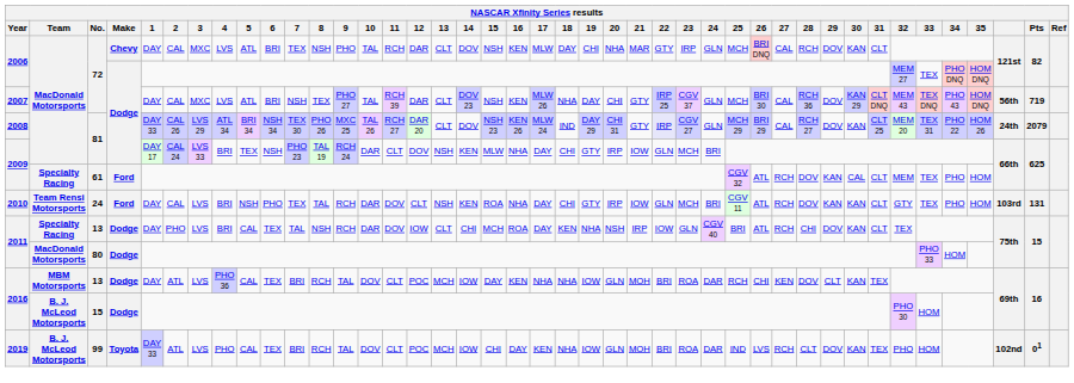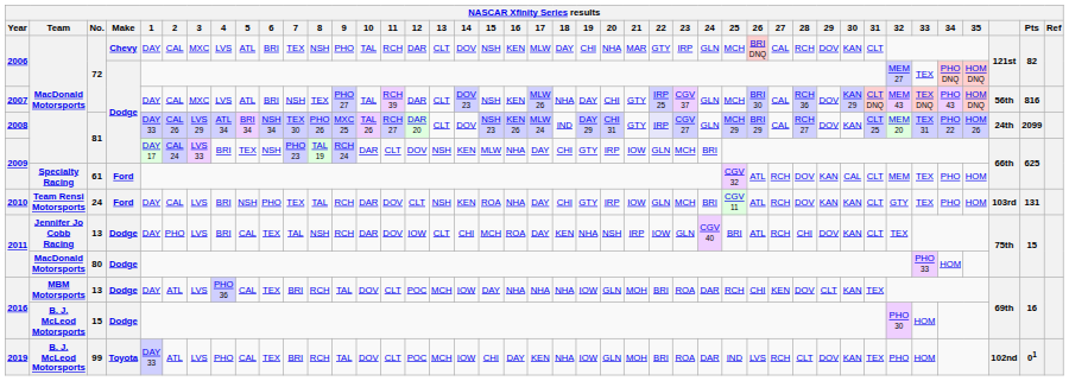 <table class="wikitable" style="text-align:center; font-size:75%">
 <tr>
 <th colspan=42><a href='#'>NASCAR Xfinity Series</a> results</th>
 </tr>
 <tr>
 <th>Year</th>
 <th>Team</th>
 <th>No.</th>
 <th>Make</th>
 <th>1</th>
 <th>2</th>
 <th>3</th>
 <th>4</th>
 <th>5</th>
 <th>6</th>
 <th>7</th>
 <th>8</th>
 <th>9</th>
 <th>10</th>
 <th>11</th>
 <th>12</th>
 <th>13</th>
 <th>14</th>
 <th>15</th>
 <th>16</th>
 <th>17</th>
 <th>18</th>
 <th>19</th>
 <th>20</th>
 <th>21</th>
 <th>22</th>
 <th>23</th>
 <th>24</th>
 <th>25</th>
 <th>26</th>
 <th>27</th>
 <th>28</th>
 <th>29</th>
 <th>30</th>
 <th>31</th>
 <th>32</th>
 <th>33</th>
 <th>34</th>
 <th>35</th>
 <th></th>
 <th>Pts</th>
 <th>Ref</th>
 </tr>
 <tr>
 <th rowspan=2><a href='#'>2006</a></th>
 <th rowspan=5><a href='#'>MacDonald Motorsports</a></th>
 <th rowspan=3>72</th>
 <th><a href='#'>Chevy</a></th>
 <td><a href='#'>DAY</a></td>
 <td><a href='#'>CAL</a></td>
 <td><a href='#'>MXC</a></td>
 <td><a href='#'>LVS</a></td>
 <td><a href='#'>ATL</a></td>
 <td><a href='#'>BRI</a></td>
 <td><a href='#'>TEX</a></td>
 <td><a href='#'>NSH</a></td>
 <td><a href='#'>PHO</a></td>
 <td><a href='#'>TAL</a></td>
 <td><a href='#'>RCH</a></td>
 <td><a href='#'>DAR</a></td>
 <td><a href='#'>CLT</a></td>
 <td><a href='#'>DOV</a></td>
 <td><a href='#'>NSH</a></td>
 <td><a href='#'>KEN</a></td>
 <td><a href='#'>MLW</a></td>
 <td><a href='#'>DAY</a></td>
 <td><a href='#'>CHI</a></td>
 <td><a href='#'>NHA</a></td>
 <td><a href='#'>MAR</a></td>
 <td><a href='#'>GTY</a></td>
 <td><a href='#'>IRP</a></td>
 <td><a href='#'>GLN</a></td>
 <td><a href='#'>MCH</a></td>
 <td style="background:#FFCFCF;"><a href='#'>BRI</a><br><small>DNQ</small></td>
 <td><a href='#'>CAL</a></td>
 <td><a href='#'>RCH</a></td>
 <td><a href='#'>DOV</a></td>
 <td><a href='#'>KAN</a></td>
 <td><a href='#'>CLT</a></td>
 <td colspan=4></td>
 <th rowspan=2>121st</th>
 <th rowspan=2>82</th>
 <th rowspan=2></th>
 </tr>
 <tr>
 <th rowspan=4><a href='#'>Dodge</a></th>
 <td colspan=31></td>
 <td style="background:#CFCFFF;"><a href='#'>MEM</a><br><small>27</small></td>
 <td><a href='#'>TEX</a></td>
 <td style="background:#FFCFCF;"><a href='#'>PHO</a><br><small>DNQ</small></td>
 <td style="background:#FFCFCF;"><a href='#'>HOM</a><br><small>DNQ</small></td>
 </tr>
 <tr>
 <th><a href='#'>2007</a></th>
 <td><a href='#'>DAY</a></td>
 <td><a href='#'>CAL</a></td>
 <td><a href='#'>MXC</a></td>
 <td><a href='#'>LVS</a></td>
 <td><a href='#'>ATL</a></td>
 <td><a href='#'>BRI</a></td>
 <td><a href='#'>NSH</a></td>
 <td><a href='#'>TEX</a></td>
 <td style="background:#CFCFFF;"><a href='#'>PHO</a><br><small>27</small></td>
 <td><a href='#'>TAL</a></td>
 <td style="background:#EFCFFF;"><a href='#'>RCH</a><br><small>39</small></td>
 <td><a href='#'>DAR</a></td>
 <td><a href='#'>CLT</a></td>
 <td style="background:#CFCFFF;"><a href='#'>DOV</a><br><small>23</small></td>
 <td><a href='#'>NSH</a></td>
 <td><a href='#'>KEN</a></td>
 <td style="background:#CFCFFF;"><a href='#'>MLW</a><br><small>26</small></td>
 <td><a href='#'>NHA</a></td>
 <td><a href='#'>DAY</a></td>
 <td><a href='#'>CHI</a></td>
 <td><a href='#'>GTY</a></td>
 <td style="background:#CFCFFF;"><a href='#'>IRP</a><br><small>25</small></td>
 <td style="background:#EFCFFF;"><a href='#'>CGV</a><br><small>37</small></td>
 <td><a href='#'>GLN</a></td>
 <td><a href='#'>MCH</a></td>
 <td style="background:#CFCFFF;"><a href='#'>BRI</a><br><small>30</small></td>
 <td><a href='#'>CAL</a></td>
 <td style="background:#CFCFFF;"><a href='#'>RCH</a><br><small>36</small></td>
 <td><a href='#'>DOV</a></td>
 <td style="background:#CFCFFF;"><a href='#'>KAN</a><br><small>29</small></td>
 <td style="background:#FFCFCF;"><a href='#'>CLT</a><br><small>DNQ</small></td>
 <td style="background:#EFCFFF;"><a href='#'>MEM</a><br><small>43</small></td>
 <td style="background:#FFCFCF;"><a href='#'>TEX</a><br><small>DNQ</small></td>
 <td style="background:#EFCFFF;"><a href='#'>PHO</a><br><small>43</small></td>
 <td style="background:#FFCFCF;"><a href='#'>HOM</a><br><small>DNQ</small></td>
 <th>56th</th>
-<th>719</th>
+<th>816</th>
 <th></th>
 </tr>
 <tr>
 <th><a href='#'>2008</a></th>
 <th rowspan=2>81</th>
 <td style="background:#CFCFFF;"><a href='#'>DAY</a><br><small>33</small></td>
 <td style="background:#CFCFFF;"><a href='#'>CAL</a><br><small>26</small></td>
 <td style="background:#CFCFFF;"><a href='#'>LVS</a><br><small>29</small></td>
 <td style="background:#CFCFFF;"><a href='#'>ATL</a><br><small>34</small></td>
 <td style="background:#EFCFFF;"><a href='#'>BRI</a><br><small>34</small></td>
 <td style="background:#CFCFFF;"><a href='#'>NSH</a><br><small>34</small></td>
 <td style="background:#CFCFFF;"><a href='#'>TEX</a><br><small>30</small></td>
 <td style="background:#CFCFFF;"><a href='#'>PHO</a><br><small>26</small></td>
 <td style="background:#CFCFFF;"><a href='#'>MXC</a><br><small>25</small></td>
 <td style="background:#EFCFFF;"><a href='#'>TAL</a><br><small>26</small></td>
 <td style="background:#CFCFFF;"><a href='#'>RCH</a><br><small>27</small></td>
 <td style="background:#DFFFDF;"><a href='#'>DAR</a><br><small>20</small></td>
 <td><a href='#'>CLT</a></td>
 <td><a href='#'>DOV</a></td>
 <td style="background:#CFCFFF;"><a href='#'>NSH</a><br><small>23</small></td>
 <td style="background:#CFCFFF;"><a href='#'>KEN</a><br><small>26</small></td>
 <td style="background:#CFCFFF;"><a href='#'>MLW</a><br><small>24</small></td>
 <td><a href='#'>IND</a></td>
 <td style="background:#CFCFFF;"><a href='#'>DAY</a><br><small>29</small></td>
 <td style="background:#CFCFFF;"><a href='#'>CHI</a><br><small>31</small></td>
 <td><a href='#'>GTY</a></td>
 <td style="background: lavender;"><a href='#'>IRP</a></td>
 <td style="background:#CFCFFF;"><a href='#'>CGV</a><br><small>27</small></td>
 <td><a href='#'>GLN</a></td>
 <td style="background:#CFCFFF;"><a href='#'>MCH</a><br><small>29</small></td>
 <td style="background:#CFCFFF;"><a href='#'>BRI</a><br><small>29</small></td>
 <td><a href='#'>CAL</a></td>
 <td style="background:#CFCFFF;"><a href='#'>RCH</a><br><small>27</small></td>
 <td><a href='#'>DOV</a></td>
 <td><a href='#'>KAN</a></td>
 <td style="background:#CFCFFF;"><a href='#'>CLT</a><br><small>25</small></td>
 <td style="background:#DFFFDF;"><a href='#'>MEM</a><br><small>20</small></td>
 <td style="background:#CFCFFF;"><a href='#'>TEX</a><br><small>31</small></td>
 <td style="background:#CFCFFF;"><a href='#'>PHO</a><br><small>22</small></td>
 <td style="background:#CFCFFF;"><a href='#'>HOM</a><br><small>26</small></td>
 <th>24th</th>
-<th>2079</th>
+<th>2099</th>
 <th></th>
 </tr>
 <tr>
 <th rowspan=2><a href='#'>2009</a></th>
 <td style="background:#DFFFDF;"><a href='#'>DAY</a><br><small>17</small></td>
 <td style="background:#CFCFFF;"><a href='#'>CAL</a><br><small>24</small></td>
 <td style="background:#EFCFFF;"><a href='#'>LVS</a><br><small>33</small></td>
 <td><a href='#'>BRI</a></td>
 <td><a href='#'>TEX</a></td>
 <td><a href='#'>NSH</a></td>
 <td style="background:#CFCFFF;"><a href='#'>PHO</a><br><small>23</small></td>
 <td style="background:#DFFFDF;"><a href='#'>TAL</a><br><small>19</small></td>
 <td style="background:#CFCFFF;"><a href='#'>RCH</a><br><small>24</small></td>
 <td><a href='#'>DAR</a></td>
 <td><a href='#'>CLT</a></td>
 <td><a href='#'>DOV</a></td>
 <td><a href='#'>NSH</a></td>
 <td><a href='#'>KEN</a></td>
 <td><a href='#'>MLW</a></td>
 <td><a href='#'>NHA</a></td>
 <td><a href='#'>DAY</a></td>
 <td><a href='#'>CHI</a></td>
 <td><a href='#'>GTY</a></td>
 <td><a href='#'>IRP</a></td>
 <td><a href='#'>IOW</a></td>
 <td><a href='#'>GLN</a></td>
 <td><a href='#'>MCH</a></td>
 <td><a href='#'>BRI</a></td>
 <td colspan=11></td>
 <th rowspan=2>66th</th>
 <th rowspan=2>625</th>
 <th rowspan=2></th>
 </tr>
 <tr>
 <th><a href='#'>Specialty Racing</a></th>
 <th>61</th>
 <th><a href='#'>Ford</a></th>
 <td colspan=24></td>
 <td style="background:#EFCFFF;"><a href='#'>CGV</a><br><small>32</small></td>
 <td><a href='#'>ATL</a></td>
 <td><a href='#'>RCH</a></td>
 <td><a href='#'>DOV</a></td>
 <td><a href='#'>KAN</a></td>
 <td><a href='#'>CAL</a></td>
 <td><a href='#'>CLT</a></td>
 <td><a href='#'>MEM</a></td>
 <td><a href='#'>TEX</a></td>
 <td><a href='#'>PHO</a></td>
 <td><a href='#'>HOM</a></td>
 </tr>
 <tr>
 <th><a href='#'>2010</a></th>
 <th><a href='#'>Team Rensi Motorsports</a></th>
 <th>24</th>
 <th><a href='#'>Ford</a></th>
 <td><a href='#'>DAY</a></td>
 <td><a href='#'>CAL</a></td>
 <td><a href='#'>LVS</a></td>
 <td><a href='#'>BRI</a></td>
 <td><a href='#'>NSH</a></td>
 <td><a href='#'>PHO</a></td>
 <td><a href='#'>TEX</a></td>
 <td><a href='#'>TAL</a></td>
 <td><a href='#'>RCH</a></td>
 <td><a href='#'>DAR</a></td>
 <td><a href='#'>DOV</a></td>
 <td><a href='#'>CLT</a></td>
 <td><a href='#'>NSH</a></td>
 <td><a href='#'>KEN</a></td>
 <td><a href='#'>ROA</a></td>
 <td><a href='#'>NHA</a></td>
 <td><a href='#'>DAY</a></td>
 <td><a href='#'>CHI</a></td>
 <td><a href='#'>GTY</a></td>
 <td><a href='#'>IRP</a></td>
 <td><a href='#'>IOW</a></td>
 <td><a href='#'>GLN</a></td>
 <td><a href='#'>MCH</a></td>
 <td><a href='#'>BRI</a></td>
 <td style="background:#DFFFDF;"><a href='#'>CGV</a><br><small>11</small></td>
 <td><a href='#'>ATL</a></td>
 <td><a href='#'>RCH</a></td>
 <td><a href='#'>DOV</a></td>
 <td><a href='#'>KAN</a></td>
 <td><a href='#'>KAN</a></td>
 <td><a href='#'>CLT</a></td>
 <td><a href='#'>GTY</a></td>
 <td><a href='#'>TEX</a></td>
 <td><a href='#'>PHO</a></td>
 <td><a href='#'>HOM</a></td>
 <th>103rd</th>
 <th>131</th>
 <th></th>
 </tr>
 <tr>
 <th rowspan=2><a href='#'>2011</a></th>
-<th><a href='#'>Specialty Racing</a></th>
+<th><a href='#'>Jennifer Jo Cobb Racing</a></th>
 <th>13</th>
 <th><a href='#'>Dodge</a></th>
 <td><a href='#'>DAY</a></td>
 <td><a href='#'>PHO</a></td>
 <td><a href='#'>LVS</a></td>
 <td><a href='#'>BRI</a></td>
 <td><a href='#'>CAL</a></td>
 <td><a href='#'>TEX</a></td>
 <td><a href='#'>TAL</a></td>
 <td><a href='#'>NSH</a></td>
 <td><a href='#'>RCH</a></td>
 <td><a href='#'>DAR</a></td>
 <td><a href='#'>DOV</a></td>
 <td><a href='#'>IOW</a></td>
 <td><a href='#'>CLT</a></td>
 <td><a href='#'>CHI</a></td>
 <td><a href='#'>MCH</a></td>
 <td><a href='#'>ROA</a></td>
 <td><a href='#'>DAY</a></td>
 <td><a href='#'>KEN</a></td>
 <td><a href='#'>NHA</a></td>
 <td><a href='#'>NSH</a></td>
 <td><a href='#'>IRP</a></td>
 <td><a href='#'>IOW</a></td>
 <td><a href='#'>GLN</a></td>
 <td style="background:#EFCFFF;"><a href='#'>CGV</a><br><small>40</small></td>
 <td><a href='#'>BRI</a></td>
 <td><a href='#'>ATL</a></td>
 <td><a href='#'>RCH</a></td>
 <td><a href='#'>CHI</a></td>
 <td><a href='#'>DOV</a></td>
 <td><a href='#'>KAN</a></td>
 <td><a href='#'>CLT</a></td>
 <td><a href='#'>TEX</a></td>
 <td colspan=3></td>
 <th rowspan=2>75th</th>
 <th rowspan=2>15</th>
 <th rowspan=2></th>
 </tr>
 <tr>
 <th><a href='#'>MacDonald Motorsports</a></th>
 <th>80</th>
 <th><a href='#'>Dodge</a></th>
 <td colspan=32></td>
 <td style="background:#EFCFFF;"><a href='#'>PHO</a><br><small>33</small></td>
 <td><a href='#'>HOM</a></td>
 <td></td>
 </tr>
 <tr>
 <th rowspan=2><a href='#'>2016</a></th>
 <th><a href='#'>MBM Motorsports</a></th>
 <th>13</th>
 <th><a href='#'>Dodge</a></th>
 <td><a href='#'>DAY</a></td>
 <td><a href='#'>ATL</a></td>
 <td><a href='#'>LVS</a></td>
 <td style="background:#CFCFFF;"><a href='#'>PHO</a><br><small>36</small></td>
 <td><a href='#'>CAL</a></td>
 <td><a href='#'>TEX</a></td>
 <td><a href='#'>BRI</a></td>
 <td><a href='#'>RCH</a></td>
 <td><a href='#'>TAL</a></td>
 <td><a href='#'>DOV</a></td>
 <td><a href='#'>CLT</a></td>
 <td><a href='#'>POC</a></td>
 <td><a href='#'>MCH</a></td>
 <td><a href='#'>IOW</a></td>
 <td><a href='#'>DAY</a></td>
-<td><a href='#'>KEN</a></td>
+<td><a href='#'>NHA</a></td>
 <td><a href='#'>NHA</a></td>
 <td><a href='#'>NHA</a></td>
 <td><a href='#'>IOW</a></td>
 <td><a href='#'>GLN</a></td>
 <td><a href='#'>MOH</a></td>
 <td><a href='#'>BRI</a></td>
 <td><a href='#'>ROA</a></td>
 <td><a href='#'>DAR</a></td>
 <td><a href='#'>RCH</a></td>
 <td><a href='#'>CHI</a></td>
 <td><a href='#'>KEN</a></td>
 <td><a href='#'>DOV</a></td>
 <td><a href='#'>CLT</a></td>
 <td><a href='#'>KAN</a></td>
 <td><a href='#'>TEX</a></td>
 <td colspan=4></td>
 <th rowspan=2>69th</th>
 <th rowspan=2>16</th>
 <th rowspan=2></th>
 </tr>
 <tr>
 <th><a href='#'>B. J. McLeod Motorsports</a></th>
 <th>15</th>
 <th><a href='#'>Dodge</a></th>
 <td colspan=31></td>
 <td style="background:#EFCFFF;"><a href='#'>PHO</a><br><small>30</small></td>
 <td><a href='#'>HOM</a></td>
 <td colspan=2></td>
 </tr>
 <tr>
 <th><a href='#'>2019</a></th>
 <th><a href='#'>B. J. McLeod Motorsports</a></th>
 <th>99</th>
 <th><a href='#'>Toyota</a></th>
 <td style="background:#CFCFFF;"><a href='#'>DAY</a><br><small>33</small></td>
 <td><a href='#'>ATL</a></td>
 <td><a href='#'>LVS</a></td>
 <td><a href='#'>PHO</a></td>
 <td><a href='#'>CAL</a></td>
 <td><a href='#'>TEX</a></td>
 <td><a href='#'>BRI</a></td>
 <td><a href='#'>RCH</a></td>
 <td><a href='#'>TAL</a></td>
 <td><a href='#'>DOV</a></td>
 <td><a href='#'>CLT</a></td>
 <td><a href='#'>POC</a></td>
 <td><a href='#'>MCH</a></td>
 <td><a href='#'>IOW</a></td>
 <td><a href='#'>CHI</a></td>
 <td><a href='#'>DAY</a></td>
 <td><a href='#'>KEN</a></td>
 <td><a href='#'>NHA</a></td>
 <td><a href='#'>IOW</a></td>
 <td><a href='#'>GLN</a></td>
 <td><a href='#'>MOH</a></td>
 <td><a href='#'>BRI</a></td>
 <td><a href='#'>ROA</a></td>
 <td><a href='#'>DAR</a></td>
 <td><a href='#'>IND</a></td>
 <td><a href='#'>LVS</a></td>
 <td><a href='#'>RCH</a></td>
 <td><a href='#'>CLT</a></td>
 <td><a href='#'>DOV</a></td>
 <td><a href='#'>KAN</a></td>
 <td><a href='#'>TEX</a></td>
 <td><a href='#'>PHO</a></td>
 <td><a href='#'>HOM</a></td>
 <td colspan=2></td>
 <th>102nd</th>
 <th>0<sup>1</sup></th>
 <th></th>
 </tr>
 </table>
